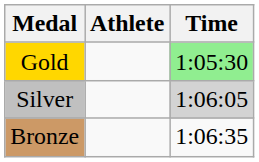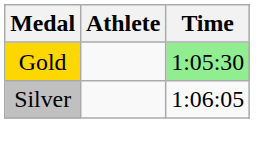 <table class="wikitable">
 <tr>
 <th>Medal</th>
 <th>Athlete</th>
 <th>Time</th>
 </tr>
 <tr>
 <td style="text-align:center;background-color:gold;">Gold</td>
 <td></td>
 <td style="background: lightgreen;">1:05:30</td>
 </tr>
 <tr>
 <td style="text-align:center;background-color:silver;">Silver</td>
 <td></td>
-<td style="background: lightgrey;">1:06:05</td>
-</tr>
-<tr>
-<td style="text-align:center;background-color:#CC9966;">Bronze</td>
-<td></td>
-<td>1:06:35</td>
+<td>1:06:05</td>
 </tr>
 </table>
